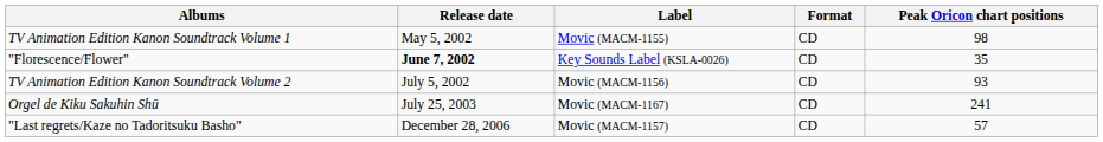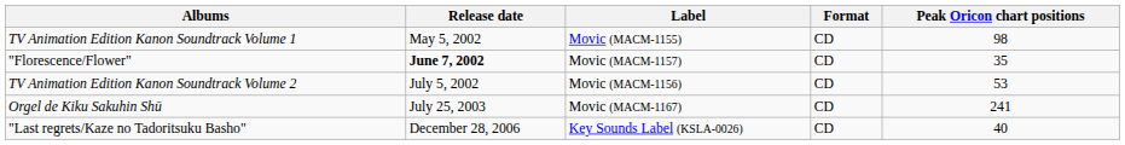 <table class="wikitable" width="100%">
 <tr>
 <th rowspan="1">Albums</th>
 <th rowspan="1">Release date</th>
 <th rowspan="1">Label</th>
 <th rowspan="1">Format</th>
 <th colspan="1">Peak <a href='#'>Oricon</a> chart positions</th>
 </tr>
 <tr>
 <td align="left"><em>TV Animation Edition Kanon Soundtrack Volume 1</em></td>
 <td>May 5, 2002</td>
 <td><a href='#'>Movic</a> <small>(MACM-1155)</small></td>
 <td>CD</td>
 <td align="center">98</td>
 </tr>
 <tr>
 <td align="left">"Florescence/Flower"</td>
 <td><strong>June 7, 2002</strong></td>
-<td><a href='#'>Key Sounds Label</a> <small>(KSLA-0026)</small></td>
+<td>Movic <small>(MACM-1157)</small></td>
 <td>CD</td>
 <td align="center">35</td>
 </tr>
 <tr>
 <td align="left"><em>TV Animation Edition Kanon Soundtrack Volume 2</em></td>
 <td>July 5, 2002</td>
 <td>Movic <small>(MACM-1156)</small></td>
 <td>CD</td>
-<td align="center">93</td>
+<td align="center">53</td>
 </tr>
 <tr>
 <td align="left"><em>Orgel de Kiku Sakuhin Shū</em></td>
 <td>July 25, 2003</td>
 <td>Movic <small>(MACM-1167)</small></td>
 <td>CD</td>
 <td align="center">241</td>
 </tr>
 <tr>
 <td align="left">"Last regrets/Kaze no Tadoritsuku Basho"</td>
 <td>December 28, 2006</td>
-<td>Movic <small>(MACM-1157)</small></td>
+<td><a href='#'>Key Sounds Label</a> <small>(KSLA-0026)</small></td>
 <td>CD</td>
-<td align="center">57</td>
+<td align="center">40</td>
 </tr>
 </table>
